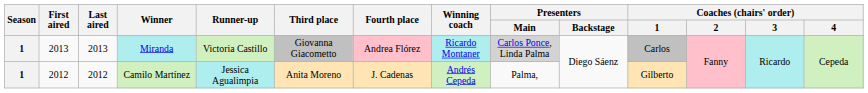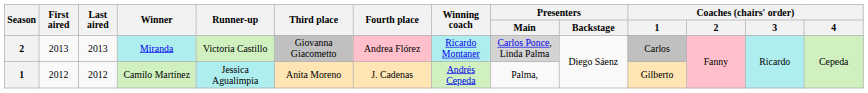 <table class="wikitable" style="text-align:center; font-size:90%; line-height:16px; width:100%">
 <tr>
 <th rowspan="2" scope="col" width="01%">Season</th>
 <th rowspan="2" scope="col" width="04%">First aired</th>
 <th rowspan="2" scope="col" width="04%">Last aired</th>
 <th rowspan="2" scope="col" width="08%">Winner</th>
 <th rowspan="2" scope="col" width="08%">Runner-up</th>
 <th rowspan="2" scope="col" width="08%">Third place</th>
 <th rowspan="2" scope="col" width="08%">Fourth place</th>
 <th rowspan="2" scope="col" width="06%">Winning coach</th>
 <th colspan="2" scope="col" width="06%">Presenters</th>
 <th colspan="4" scope="col" width="24%">Coaches (chairs' order)</th>
 </tr>
 <tr>
 <th scope="col" width="7%">Main</th>
 <th scope="col" width="7%">Backstage</th>
 <th width="06%">1</th>
 <th width="06%">2</th>
 <th width="06%">3</th>
 <th width="06%">4</th>
 </tr>
 <tr>
-<th>1</th>
+<th>2</th>
 <td> 2013</td>
 <td> 2013</td>
 <td style="background:#afeeee"><a href='#'>Miranda</a></td>
 <td style="background:#d0f0c0">Victoria Castillo</td>
 <td style="background:silver">Giovanna Giacometto</td>
 <td style="background:pink">Andrea Flórez</td>
 <td style="background:#afeeee"><a href='#'>Ricardo Montaner</a></td>
 <td style="background: lightgrey;"><a href='#'>Carlos Ponce</a>,<br>Linda Palma</td>
 <td rowspan="2">Diego Sáenz</td>
 <td style="background:silver">Carlos</td>
 <td rowspan="2" style="background:pink">Fanny</td>
 <td rowspan="2" style="background:#afeeee">Ricardo</td>
 <td rowspan="2" style="background:#d0f0c0">Cepeda</td>
 </tr>
 <tr>
 <th>1</th>
 <td> 2012</td>
 <td> 2012</td>
 <td style="background:#d0f0c0">Camilo Martínez</td>
 <td style="background:#afeeee">Jessica Agualimpia</td>
 <td style="background:#ffe5b4">Anita Moreno</td>
 <td style="background:#ffe5b4">J. Cadenas</td>
 <td style="background:#d0f0c0"><a href='#'>Andrés Cepeda</a></td>
 <td>Palma, </td>
 <td style="background:#ffe5b4">Gilberto</td>
 </tr>
 </table>
